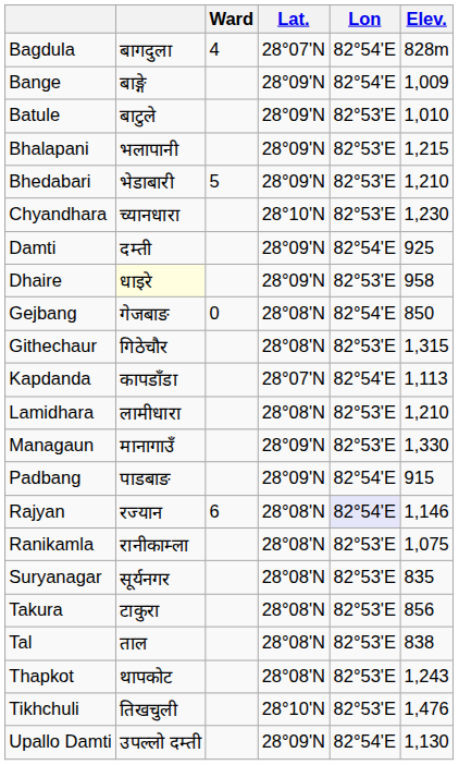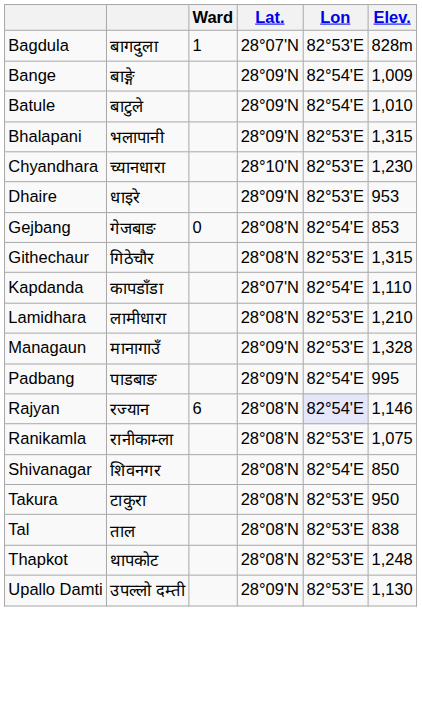 <table class="wikitable">
 <tr>
 <th></th>
 <th></th>
 <th>Ward</th>
 <th><a href='#'>Lat.</a></th>
 <th><a href='#'>Lon</a></th>
 <th><a href='#'>Elev.</a></th>
 </tr>
 <tr>
 <td>Bagdula</td>
 <td>बागदुला</td>
-<td>4</td>
+<td>1</td>
 <td>28°07'N</td>
-<td>82°54'E</td>
+<td>82°53'E</td>
 <td> 828m</td>
 </tr>
 <tr>
 <td>Bange</td>
 <td>बाङ्गे</td>
 <td></td>
 <td>28°09'N</td>
 <td>82°54'E</td>
 <td>1,009</td>
 </tr>
 <tr>
 <td>Batule</td>
 <td>बाटुले</td>
 <td></td>
 <td>28°09'N</td>
-<td>82°53'E</td>
+<td>82°54'E</td>
 <td>1,010</td>
 </tr>
 <tr>
 <td>Bhalapani</td>
 <td>भलापानी</td>
 <td></td>
 <td>28°09'N</td>
 <td>82°53'E</td>
-<td>1,215</td>
-</tr>
-<tr>
-<td>Bhedabari</td>
-<td>भेडाबारी</td>
-<td>5</td>
-<td>28°09'N</td>
-<td>82°53'E</td>
-<td>1,210</td>
+<td>1,315</td>
 </tr>
 <tr>
 <td>Chyandhara</td>
 <td>च्यानधारा</td>
 <td></td>
 <td>28°10'N</td>
 <td>82°53'E</td>
 <td>1,230</td>
 </tr>
 <tr>
-<td>Damti</td>
-<td>दम्ती</td>
-<td></td>
-<td>28°09'N</td>
-<td>82°54'E</td>
-<td> 925</td>
-</tr>
-<tr>
 <td>Dhaire</td>
-<td style="background: lightyellow;">धाइरे</td>
+<td>धाइरे</td>
 <td></td>
 <td>28°09'N</td>
 <td>82°53'E</td>
-<td> 958</td>
+<td> 953</td>
 </tr>
 <tr>
 <td>Gejbang</td>
 <td>गेजबाङ</td>
 <td>0</td>
 <td>28°08'N</td>
 <td>82°54'E</td>
-<td> 850</td>
+<td> 853</td>
 </tr>
 <tr>
 <td>Githechaur</td>
 <td>गिठेचौर</td>
 <td></td>
 <td>28°08'N</td>
 <td>82°53'E</td>
 <td>1,315</td>
 </tr>
 <tr>
 <td>Kapdanda</td>
 <td>कापडाँडा</td>
 <td></td>
 <td>28°07'N</td>
 <td>82°54'E</td>
-<td>1,113</td>
+<td>1,110</td>
 </tr>
 <tr>
 <td>Lamidhara</td>
 <td>लामीधारा</td>
 <td></td>
 <td>28°08'N</td>
 <td>82°53'E</td>
 <td>1,210</td>
 </tr>
 <tr>
 <td>Managaun</td>
 <td>मानागाउँ</td>
 <td></td>
 <td>28°09'N</td>
 <td>82°53'E</td>
-<td>1,330</td>
+<td>1,328</td>
 </tr>
 <tr>
 <td>Padbang</td>
 <td>पाडबाङ</td>
 <td></td>
 <td>28°09'N</td>
 <td>82°54'E</td>
-<td> 915</td>
+<td> 995</td>
 </tr>
 <tr>
 <td>Rajyan</td>
 <td>रज्यान</td>
 <td>6</td>
 <td>28°08'N</td>
 <td style="background: lavender;">82°54'E</td>
 <td>1,146</td>
 </tr>
 <tr>
 <td>Ranikamla</td>
 <td>रानीकाम्ला</td>
 <td></td>
 <td>28°08'N</td>
 <td>82°53'E</td>
 <td>1,075</td>
 </tr>
 <tr>
-<td>Suryanagar</td>
-<td>सूर्यनगर</td>
+<td>Shivanagar</td>
+<td>शिवनगर</td>
 <td></td>
 <td>28°08'N</td>
-<td>82°53'E</td>
-<td> 835</td>
+<td>82°54'E</td>
+<td> 850</td>
 </tr>
 <tr>
 <td>Takura</td>
 <td>टाकुरा</td>
 <td></td>
 <td>28°08'N</td>
 <td>82°53'E</td>
-<td> 856</td>
+<td> 950</td>
 </tr>
 <tr>
 <td>Tal</td>
 <td>ताल</td>
 <td></td>
 <td>28°08'N</td>
 <td>82°53'E</td>
 <td> 838</td>
 </tr>
 <tr>
 <td>Thapkot</td>
 <td>थापकोट</td>
 <td></td>
 <td>28°08'N</td>
 <td>82°53'E</td>
-<td>1,243</td>
-</tr>
-<tr>
-<td>Tikhchuli</td>
-<td>तिखचुली</td>
-<td></td>
-<td>28°10'N</td>
-<td>82°53'E</td>
-<td>1,476</td>
+<td>1,248</td>
 </tr>
 <tr>
 <td>Upallo Damti</td>
 <td>उपल्लो दम्ती</td>
 <td></td>
 <td>28°09'N</td>
-<td>82°54'E</td>
+<td>82°53'E</td>
 <td>1,130</td>
 </tr>
 </table>
